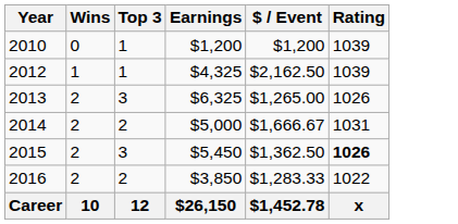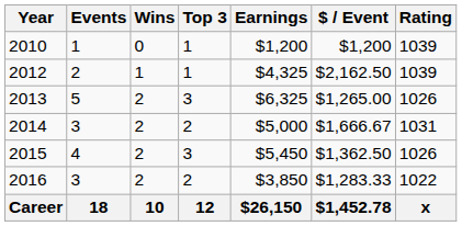 <table class="wikitable sortable">
 <tr>
 <th>Year</th>
+<th>Events</th>
 <th>Wins</th>
 <th>Top 3</th>
 <th>Earnings</th>
 <th>$ / Event</th>
 <th>Rating</th>
 </tr>
 <tr>
 <td>2010</td>
+<td>1</td>
 <td>0</td>
 <td>1</td>
 <td align="right">$1,200</td>
 <td align="right">$1,200</td>
 <td>1039</td>
 </tr>
 <tr>
 <td>2012</td>
+<td>2</td>
 <td>1</td>
 <td>1</td>
 <td align="right">$4,325</td>
 <td align="right">$2,162.50</td>
 <td>1039</td>
 </tr>
 <tr>
 <td>2013</td>
+<td>5</td>
 <td>2</td>
 <td>3</td>
 <td align="right">$6,325</td>
 <td align="right">$1,265.00</td>
 <td>1026</td>
 </tr>
 <tr>
 <td>2014</td>
+<td>3</td>
 <td>2</td>
 <td>2</td>
 <td align="right">$5,000</td>
 <td align="right">$1,666.67</td>
 <td>1031</td>
 </tr>
 <tr>
 <td>2015</td>
+<td>4</td>
 <td>2</td>
 <td>3</td>
 <td align="right">$5,450</td>
 <td align="right">$1,362.50</td>
-<td><strong>1026</strong></td>
+<td>1026</td>
 </tr>
 <tr>
 <td>2016</td>
+<td>3</td>
 <td>2</td>
 <td>2</td>
 <td align="right">$3,850</td>
 <td align="right">$1,283.33</td>
 <td>1022</td>
 </tr>
 <tr>
 <th>Career</th>
+<th>18</th>
 <th>10</th>
 <th>12</th>
 <th align="right">$26,150</th>
 <th align="right">$1,452.78</th>
 <th>x</th>
 </tr>
 </table>
